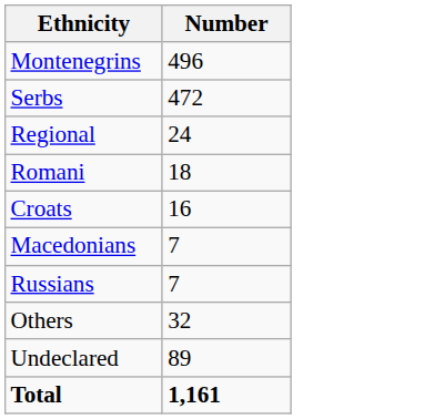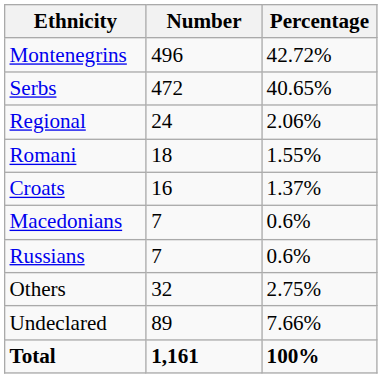 <table class="wikitable">
 <tr>
 <th width="100px">Ethnicity</th>
 <th width="80px">Number</th>
+<th width="80px">Percentage</th>
 </tr>
 <tr>
 <td><a href='#'>Montenegrins</a></td>
 <td>496</td>
+<td>42.72%</td>
 </tr>
 <tr>
 <td><a href='#'>Serbs</a></td>
 <td>472</td>
+<td>40.65%</td>
 </tr>
 <tr>
 <td><a href='#'>Regional</a></td>
 <td>24</td>
+<td>2.06%</td>
 </tr>
 <tr>
 <td><a href='#'>Romani</a></td>
 <td>18</td>
+<td>1.55%</td>
 </tr>
 <tr>
 <td><a href='#'>Croats</a></td>
 <td>16</td>
+<td>1.37%</td>
 </tr>
 <tr>
 <td><a href='#'>Macedonians</a></td>
 <td>7</td>
+<td>0.6%</td>
 </tr>
 <tr>
 <td><a href='#'>Russians</a></td>
 <td>7</td>
+<td>0.6%</td>
 </tr>
 <tr>
 <td>Others</td>
 <td>32</td>
+<td>2.75%</td>
 </tr>
 <tr>
 <td>Undeclared</td>
 <td>89</td>
+<td>7.66%</td>
 </tr>
 <tr>
 <td><strong>Total</strong></td>
 <td><strong>1,161</strong></td>
+<td><strong>100%</strong></td>
 </tr>
 </table>
